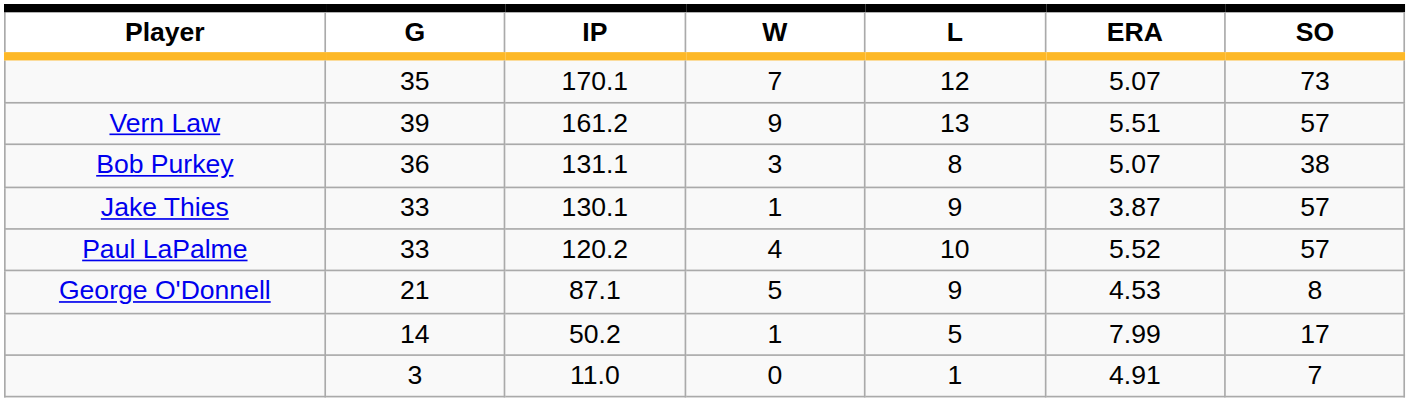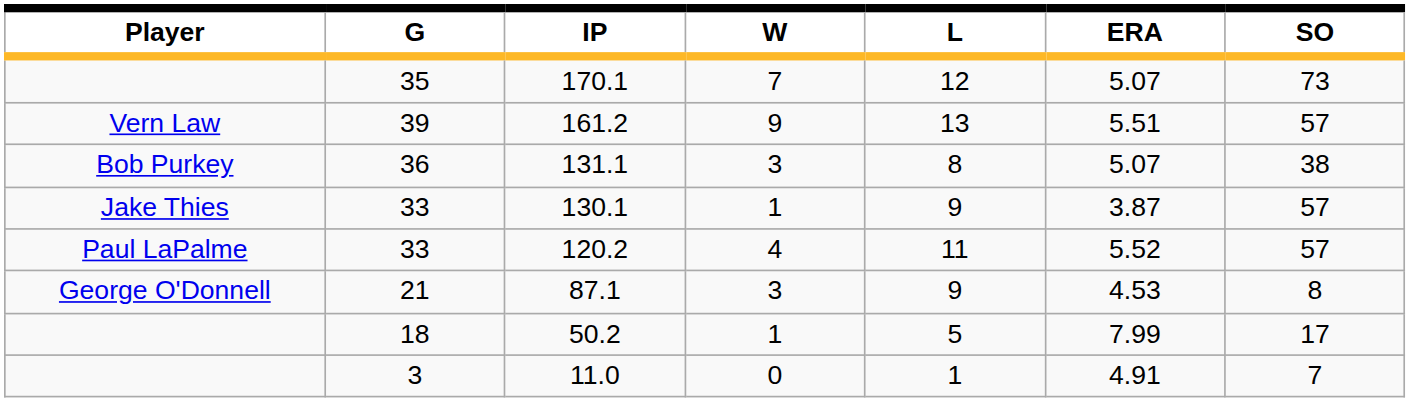 <table class="wikitable sortable">
 <tr>
 <th style="background:#FFFFFF; border-top:#000000 5px solid; border-bottom:#FDB827 5px solid;" width="16%">Player</th>
 <th style="background:#FFFFFF; border-top:#000000 5px solid; border-bottom:#FDB827 5px solid;" width="9%">G</th>
 <th style="background:#FFFFFF; border-top:#000000 5px solid; border-bottom:#FDB827 5px solid;" width="9%">IP</th>
 <th style="background:#FFFFFF; border-top:#000000 5px solid; border-bottom:#FDB827 5px solid;" width="9%">W</th>
 <th style="background:#FFFFFF; border-top:#000000 5px solid; border-bottom:#FDB827 5px solid;" width="9%">L</th>
 <th style="background:#FFFFFF; border-top:#000000 5px solid; border-bottom:#FDB827 5px solid;" width="9%">ERA</th>
 <th style="background:#FFFFFF; border-top:#000000 5px solid; border-bottom:#FDB827 5px solid;" width="9%">SO</th>
 </tr>
 <tr align="center">
 <td></td>
 <td>35</td>
 <td>170.1</td>
 <td>7</td>
 <td>12</td>
 <td>5.07</td>
 <td>73</td>
 </tr>
 <tr align="center">
 <td><a href='#'>Vern Law</a></td>
 <td>39</td>
 <td>161.2</td>
 <td>9</td>
 <td>13</td>
 <td>5.51</td>
 <td>57</td>
 </tr>
 <tr align=center>
 <td><a href='#'>Bob Purkey</a></td>
 <td>36</td>
 <td>131.1</td>
 <td>3</td>
 <td>8</td>
 <td>5.07</td>
 <td>38</td>
 </tr>
 <tr align=center>
 <td><a href='#'>Jake Thies</a></td>
 <td>33</td>
 <td>130.1</td>
 <td>1</td>
 <td>9</td>
 <td>3.87</td>
 <td>57</td>
 </tr>
 <tr align=center>
 <td><a href='#'>Paul LaPalme</a></td>
 <td>33</td>
 <td>120.2</td>
 <td>4</td>
-<td>10</td>
+<td>11</td>
 <td>5.52</td>
 <td>57</td>
 </tr>
 <tr align=center>
 <td><a href='#'>George O'Donnell</a></td>
 <td>21</td>
 <td>87.1</td>
-<td>5</td>
+<td>3</td>
 <td>9</td>
 <td>4.53</td>
 <td>8</td>
 </tr>
 <tr align=center>
 <td></td>
-<td>14</td>
+<td>18</td>
 <td>50.2</td>
 <td>1</td>
 <td>5</td>
 <td>7.99</td>
 <td>17</td>
 </tr>
 <tr align="center">
 <td></td>
 <td>3</td>
 <td>11.0</td>
 <td>0</td>
 <td>1</td>
 <td>4.91</td>
 <td>7</td>
 </tr>
 </table>
